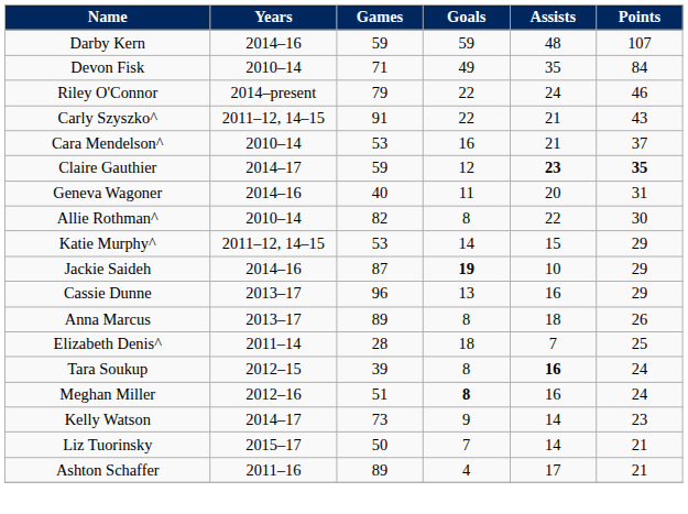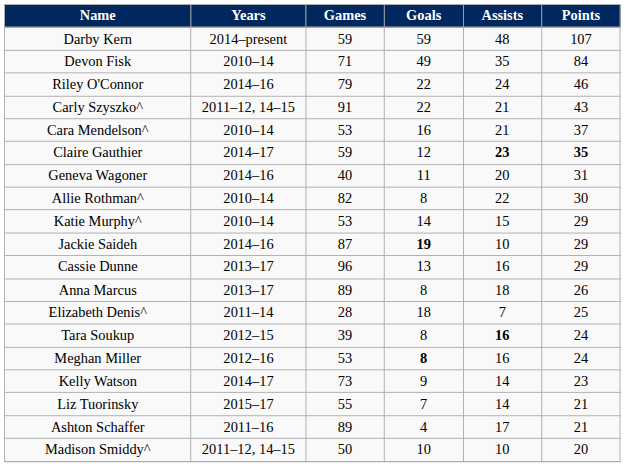 <table class="wikitable">
 <tr align="center"  style=" background:#00285e; color:#ffffff;">
 <td ! scope="col" width="200px"><strong>Name</strong></td>
 <td ! scope="col" width="120px"><strong>Years</strong></td>
 <td ! scope="col" width="80px"><strong>Games</strong></td>
 <td ! scope="col" width="80px"><strong>Goals</strong></td>
 <td ! scope="col" width="80px"><strong>Assists</strong></td>
 <td ! scope="col" width="80px"><strong>Points</strong></td>
 </tr>
 <tr align="center" bgcolor="">
 <td>Darby Kern</td>
-<td>2014–16</td>
+<td>2014–present</td>
 <td>59</td>
 <td>59</td>
 <td>48</td>
 <td>107</td>
 </tr>
 <tr align="center" bgcolor="">
 <td>Devon Fisk</td>
 <td>2010–14</td>
 <td>71</td>
 <td>49</td>
 <td>35</td>
 <td>84</td>
 </tr>
 <tr align="center" bgcolor="">
 <td>Riley O'Connor</td>
-<td>2014–present</td>
+<td>2014–16</td>
 <td>79</td>
 <td>22</td>
 <td>24</td>
 <td>46</td>
 </tr>
 <tr align="center" bgcolor="">
 <td>Carly Szyszko^</td>
 <td>2011–12, 14–15</td>
 <td>91</td>
 <td>22</td>
 <td>21</td>
 <td>43</td>
 </tr>
 <tr align="center" bgcolor="">
 <td>Cara Mendelson^</td>
 <td>2010–14</td>
 <td>53</td>
 <td>16</td>
 <td>21</td>
 <td>37</td>
 </tr>
 <tr align="center" bgcolor="">
 <td>Claire Gauthier</td>
 <td>2014–17</td>
 <td>59</td>
 <td>12</td>
 <td><strong>23</strong></td>
 <td><strong>35</strong></td>
 </tr>
 <tr align="center" bgcolor="">
 <td>Geneva Wagoner</td>
 <td>2014–16</td>
 <td>40</td>
 <td>11</td>
 <td>20</td>
 <td>31</td>
 </tr>
 <tr align="center" bgcolor="">
 <td>Allie Rothman^</td>
 <td>2010–14</td>
 <td>82</td>
 <td>8</td>
 <td>22</td>
 <td>30</td>
 </tr>
 <tr align="center" bgcolor="">
 <td>Katie Murphy^</td>
-<td>2011–12, 14–15</td>
+<td>2010–14</td>
 <td>53</td>
 <td>14</td>
 <td>15</td>
 <td>29</td>
 </tr>
 <tr align="center" bgcolor="">
 <td>Jackie Saideh</td>
 <td>2014–16</td>
 <td>87</td>
 <td><strong>19</strong></td>
 <td>10</td>
 <td>29</td>
 </tr>
 <tr align="center" bgcolor="">
 <td>Cassie Dunne</td>
 <td>2013–17</td>
 <td>96</td>
 <td>13</td>
 <td>16</td>
 <td>29</td>
 </tr>
 <tr align="center" bgcolor="">
 <td>Anna Marcus</td>
 <td>2013–17</td>
 <td>89</td>
 <td>8</td>
 <td>18</td>
 <td>26</td>
 </tr>
 <tr align="center" bgcolor="">
 <td>Elizabeth Denis^</td>
 <td>2011–14</td>
 <td>28</td>
 <td>18</td>
 <td>7</td>
 <td>25</td>
 </tr>
 <tr align="center" bgcolor="">
 <td>Tara Soukup</td>
 <td>2012–15</td>
 <td>39</td>
 <td>8</td>
 <td><strong>16</strong></td>
 <td>24</td>
 </tr>
 <tr align="center" bgcolor="">
 <td>Meghan Miller</td>
 <td>2012–16</td>
-<td>51</td>
+<td>53</td>
 <td><strong>8</strong></td>
 <td>16</td>
 <td>24</td>
 </tr>
 <tr align="center" bgcolor="">
 <td>Kelly Watson</td>
 <td>2014–17</td>
 <td>73</td>
 <td>9</td>
 <td>14</td>
 <td>23</td>
 </tr>
 <tr align="center" bgcolor="">
 <td>Liz Tuorinsky</td>
 <td>2015–17</td>
-<td>50</td>
+<td>55</td>
 <td>7</td>
 <td>14</td>
 <td>21</td>
 </tr>
 <tr align="center" bgcolor="">
 <td>Ashton Schaffer</td>
 <td>2011–16</td>
 <td>89</td>
 <td>4</td>
 <td>17</td>
 <td>21</td>
 </tr>
 <tr align="center" bgcolor="">
+<td>Madison Smiddy^</td>
+<td>2011–12, 14–15</td>
+<td>50</td>
+<td>10</td>
+<td>10</td>
+<td>20</td>
+</tr>
+<tr align="center" bgcolor="">
 </tr>
 </table>
